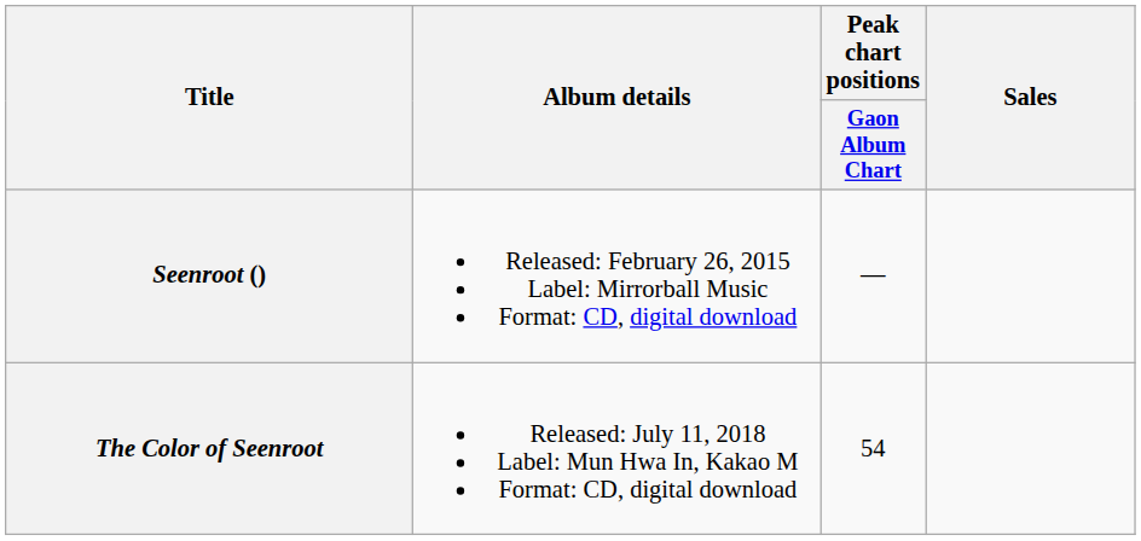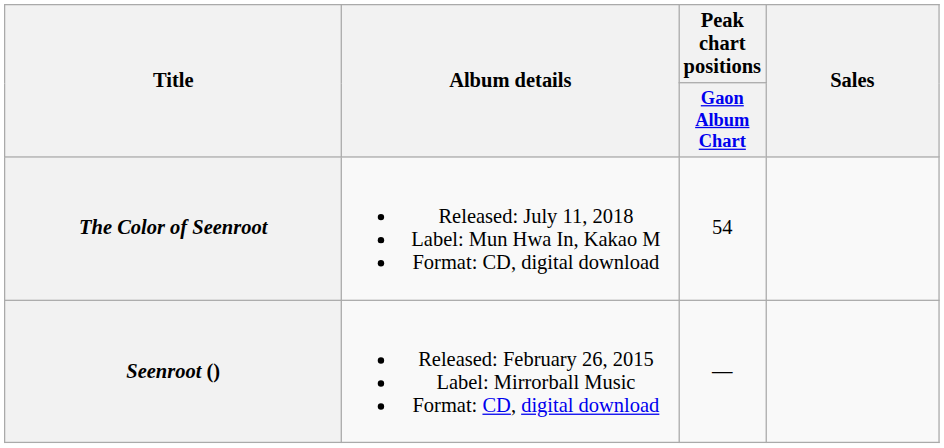 <table class="wikitable plainrowheaders" style="text-align:center;" border="1">
 <tr>
 <th scope="col" rowspan="2" style="width:16em;">Title</th>
 <th scope="col" rowspan="2" style="width:16em;">Album details</th>
 <th scope="col">Peak chart positions</th>
 <th scope="col" rowspan="2" style="width:8em;">Sales</th>
 </tr>
 <tr>
 <th scope="col" style="width:2.2em;font-size:90%;"><a href='#'>Gaon Album Chart</a><br></th>
 </tr>
 <tr>
+<th scope="row"><em>The Color of Seenroot</em></th>
+<td><br><ul><li>Released: July 11, 2018</li><li>Label: Mun Hwa In, Kakao M</li><li>Format: CD, digital download</li></ul></td>
+<td>54</td>
+<td></td>
+</tr>
+<tr>
 <th scope="row"><em>Seenroot</em> ()</th>
 <td><br><ul><li>Released: February 26, 2015</li><li>Label: Mirrorball Music</li><li>Format: <a href='#'>CD</a>, <a href='#'>digital download</a></li></ul></td>
 <td>—</td>
 <td></td>
 </tr>
-<tr>
-<th scope="row"><em>The Color of Seenroot</em></th>
-<td><br><ul><li>Released: July 11, 2018</li><li>Label: Mun Hwa In, Kakao M</li><li>Format: CD, digital download</li></ul></td>
-<td>54</td>
-<td></td>
-</tr>
 </table>
